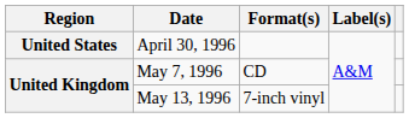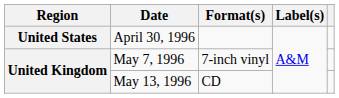 <table class="wikitable plainrowheaders">
 <tr>
 <th scope="col">Region</th>
 <th scope="col">Date</th>
 <th scope="col">Format(s)</th>
 <th scope="col">Label(s)</th>
 <th scope="col"></th>
 </tr>
 <tr>
 <th scope="row">United States</th>
 <td>April 30, 1996</td>
 <td></td>
 <td rowspan="3"><a href='#'>A&M</a></td>
 <td></td>
 </tr>
 <tr>
 <th scope="row" rowspan="2">United Kingdom</th>
 <td>May 7, 1996</td>
-<td>CD</td>
+<td>7-inch vinyl</td>
 <td></td>
 </tr>
 <tr>
 <td>May 13, 1996</td>
-<td>7-inch vinyl</td>
+<td>CD</td>
 <td></td>
 </tr>
 </table>
